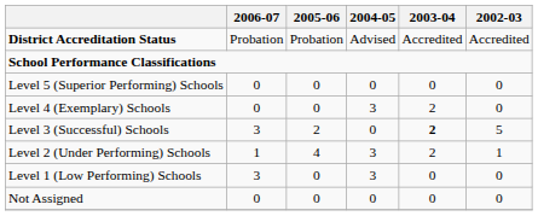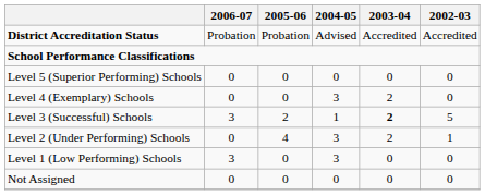 <table class="wikitable" style="font-size: 95%;">
 <tr>
 <th></th>
 <th>2006-07</th>
 <th>2005-06</th>
 <th>2004-05</th>
 <th>2003-04</th>
 <th>2002-03</th>
 </tr>
 <tr>
 <td align="left"><strong>District Accreditation Status</strong></td>
 <td align="center">Probation</td>
 <td align="center">Probation</td>
 <td align="center">Advised</td>
 <td align="center">Accredited</td>
 <td align="center">Accredited</td>
 </tr>
 <tr>
 <td align="left" colspan="6"><strong>School Performance Classifications</strong></td>
 </tr>
 <tr>
 <td align="left">Level 5 (Superior Performing) Schools</td>
 <td align="center">0</td>
 <td align="center">0</td>
 <td align="center">0</td>
 <td align="center">0</td>
 <td align="center">0</td>
 </tr>
 <tr>
 <td align="left">Level 4 (Exemplary) Schools</td>
 <td align="center">0</td>
 <td align="center">0</td>
 <td align="center">3</td>
 <td align="center">2</td>
 <td align="center">0</td>
 </tr>
 <tr>
 <td align="left">Level 3 (Successful) Schools</td>
 <td align="center">3</td>
 <td align="center">2</td>
-<td align="center">0</td>
+<td align="center">1</td>
 <td align="center"><strong>2</strong></td>
 <td align="center">5</td>
 </tr>
 <tr>
 <td align="left">Level 2 (Under Performing) Schools</td>
-<td align="center">1</td>
+<td align="center">0</td>
 <td align="center">4</td>
 <td align="center">3</td>
 <td align="center">2</td>
 <td align="center">1</td>
 </tr>
 <tr>
 <td align="left">Level 1 (Low Performing) Schools</td>
 <td align="center">3</td>
 <td align="center">0</td>
 <td align="center">3</td>
 <td align="center">0</td>
 <td align="center">0</td>
 </tr>
 <tr>
 <td align="left">Not Assigned</td>
 <td align="center">0</td>
 <td align="center">0</td>
 <td align="center">0</td>
 <td align="center">0</td>
 <td align="center">0</td>
 </tr>
 <tr>
 </tr>
 </table>
